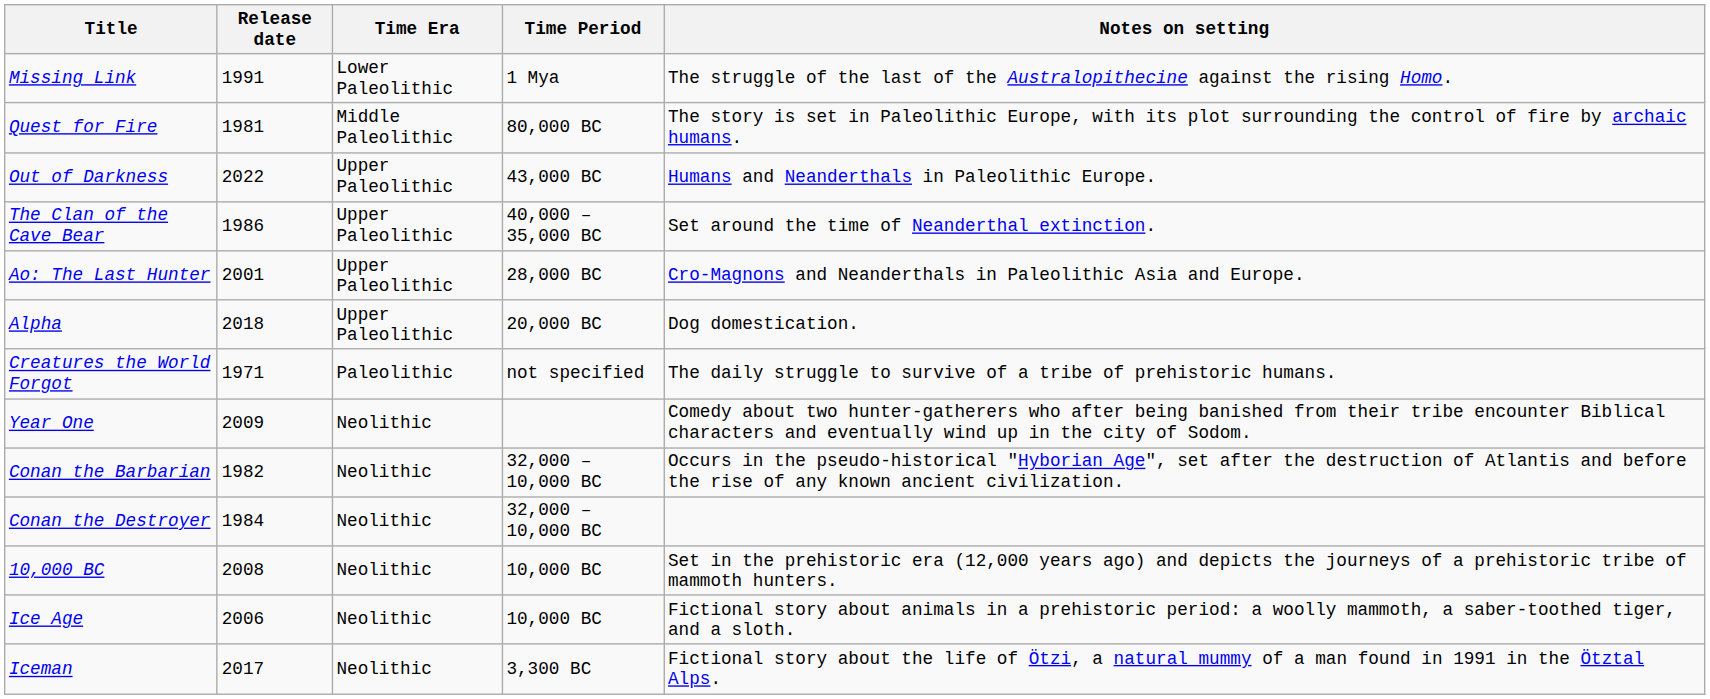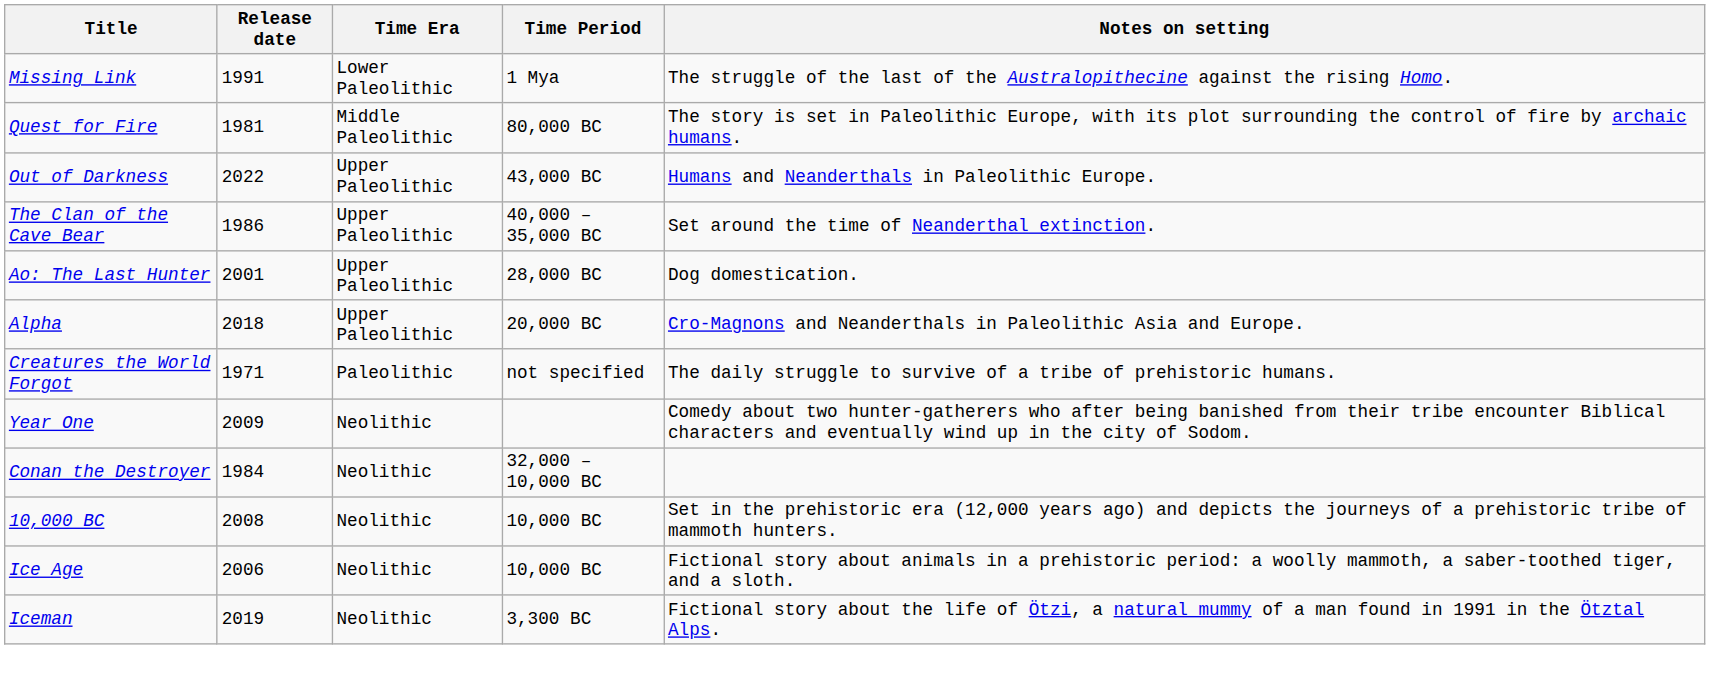 <table class="wikitable sortable">
 <tr>
 <th scope="col">Title</th>
 <th scope="col">Release date</th>
 <th scope="col">Time Era</th>
 <th scope="col">Time Period</th>
 <th scope="col" class="unsortable">Notes on setting</th>
 </tr>
 <tr>
 <td><em><a href='#'>Missing Link</a></em></td>
 <td>1991</td>
 <td>Lower Paleolithic</td>
 <td>1 Mya</td>
 <td>The struggle of the last of the <em><a href='#'>Australopithecine</a></em> against the rising <em><a href='#'>Homo</a></em>.</td>
 </tr>
 <tr>
 <td><em><a href='#'>Quest for Fire</a></em></td>
 <td>1981</td>
 <td>Middle Paleolithic</td>
 <td>80,000 BC</td>
 <td>The story is set in Paleolithic Europe, with its plot surrounding the control of fire by <a href='#'>archaic humans</a>.</td>
 </tr>
 <tr>
 <td><em><a href='#'>Out of Darkness</a></em></td>
 <td>2022</td>
 <td>Upper Paleolithic</td>
 <td>43,000 BC</td>
 <td><a href='#'>Humans</a> and <a href='#'>Neanderthals</a> in Paleolithic Europe.</td>
 </tr>
 <tr>
 <td><em><a href='#'>The Clan of the Cave Bear</a></em></td>
 <td>1986</td>
 <td>Upper Paleolithic</td>
 <td>40,000 – 35,000 BC</td>
 <td>Set around the time of <a href='#'>Neanderthal extinction</a>.</td>
 </tr>
 <tr>
 <td><em><a href='#'>Ao: The Last Hunter</a></em></td>
 <td>2001</td>
 <td>Upper Paleolithic</td>
 <td>28,000 BC</td>
-<td><a href='#'>Cro-Magnons</a> and Neanderthals in Paleolithic Asia and Europe.</td>
+<td>Dog domestication.</td>
 </tr>
 <tr>
 <td><em><a href='#'>Alpha</a></em></td>
 <td>2018</td>
 <td>Upper Paleolithic</td>
 <td>20,000 BC</td>
-<td>Dog domestication.</td>
+<td><a href='#'>Cro-Magnons</a> and Neanderthals in Paleolithic Asia and Europe.</td>
 </tr>
 <tr>
 <td><em><a href='#'>Creatures the World Forgot</a></em></td>
 <td>1971</td>
 <td>Paleolithic</td>
 <td>not specified</td>
 <td>The daily struggle to survive of a tribe of prehistoric humans.</td>
 </tr>
 <tr>
 <td><em><a href='#'>Year One</a></em></td>
 <td>2009</td>
 <td>Neolithic</td>
 <td></td>
 <td>Comedy about two hunter-gatherers who after being banished from their tribe encounter Biblical characters and eventually wind up in the city of Sodom.</td>
-</tr>
-<tr>
-<td><em><a href='#'>Conan the Barbarian</a></em></td>
-<td>1982</td>
-<td>Neolithic</td>
-<td>32,000 – 10,000 BC</td>
-<td>Occurs in the pseudo-historical "<a href='#'>Hyborian Age</a>", set after the destruction of Atlantis and before the rise of any known ancient civilization.</td>
 </tr>
 <tr>
 <td><em><a href='#'>Conan the Destroyer</a></em></td>
 <td>1984</td>
 <td>Neolithic</td>
 <td>32,000 – 10,000 BC</td>
 <td></td>
 </tr>
 <tr>
 <td><em><a href='#'>10,000 BC</a></em></td>
 <td>2008</td>
 <td>Neolithic</td>
 <td>10,000 BC</td>
 <td>Set in the prehistoric era (12,000 years ago) and depicts the journeys of a prehistoric tribe of mammoth hunters.</td>
 </tr>
 <tr>
 <td><em><a href='#'>Ice Age</a></em></td>
 <td>2006</td>
 <td>Neolithic</td>
 <td>10,000 BC</td>
 <td>Fictional story about animals in a prehistoric period: a woolly mammoth, a saber-toothed tiger, and a sloth.</td>
 </tr>
 <tr>
 <td><em><a href='#'>Iceman</a></em></td>
-<td>2017</td>
+<td>2019</td>
 <td>Neolithic</td>
 <td>3,300 BC</td>
 <td>Fictional story about the life of <a href='#'>Ötzi</a>, a <a href='#'>natural mummy</a> of a man found in 1991 in the <a href='#'>Ötztal Alps</a>.</td>
 </tr>
 </table>
